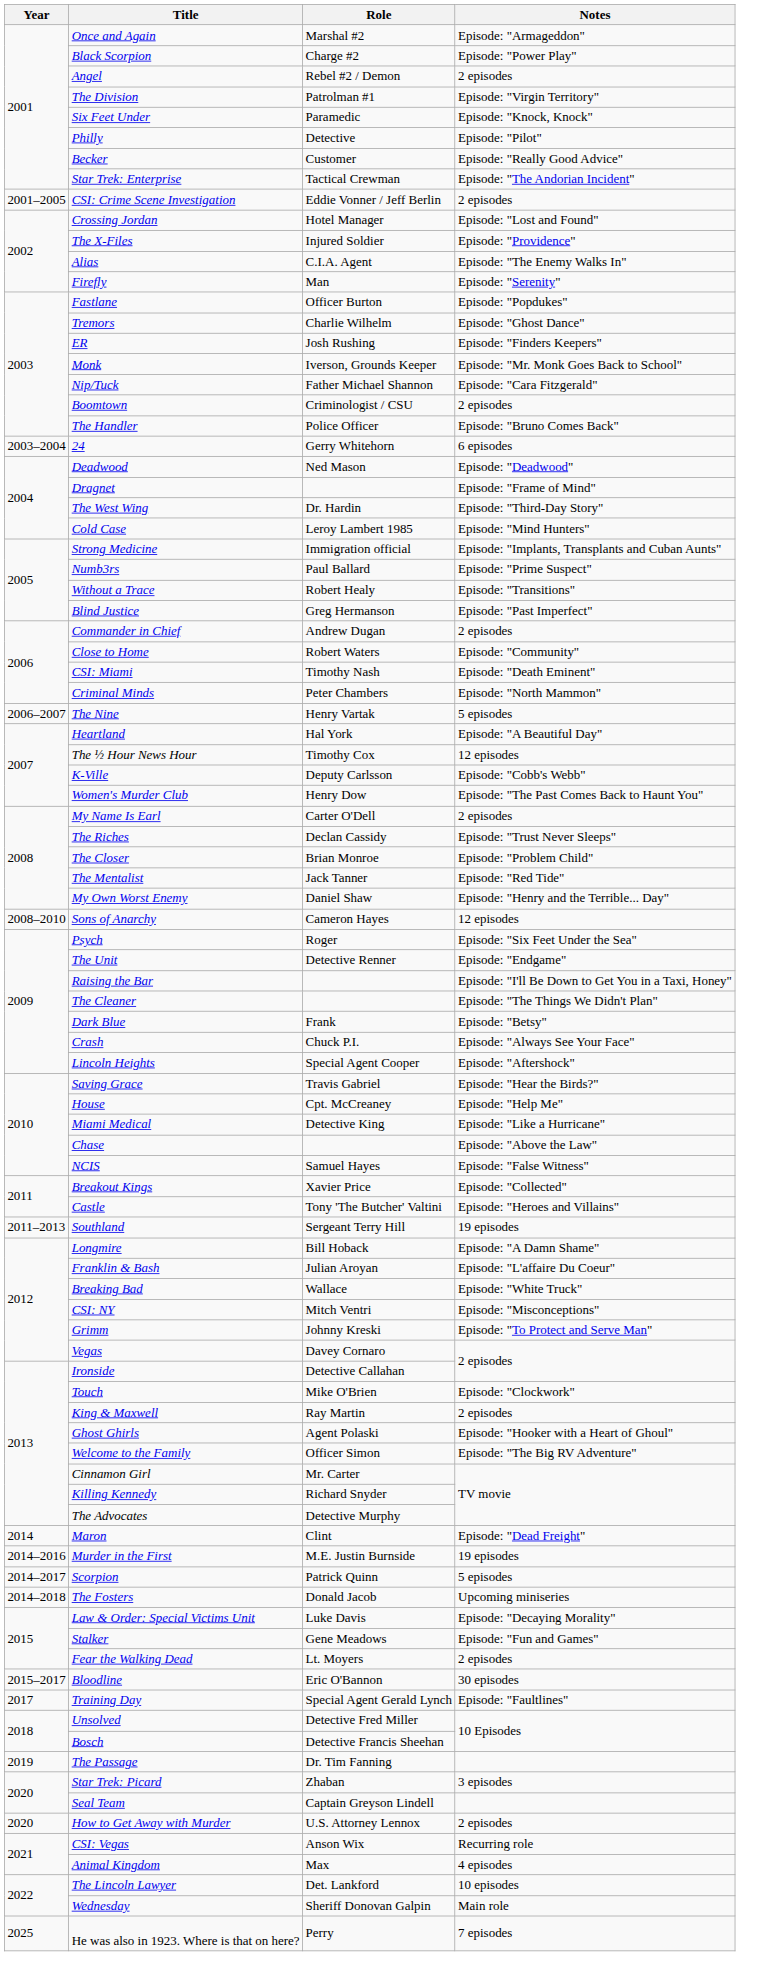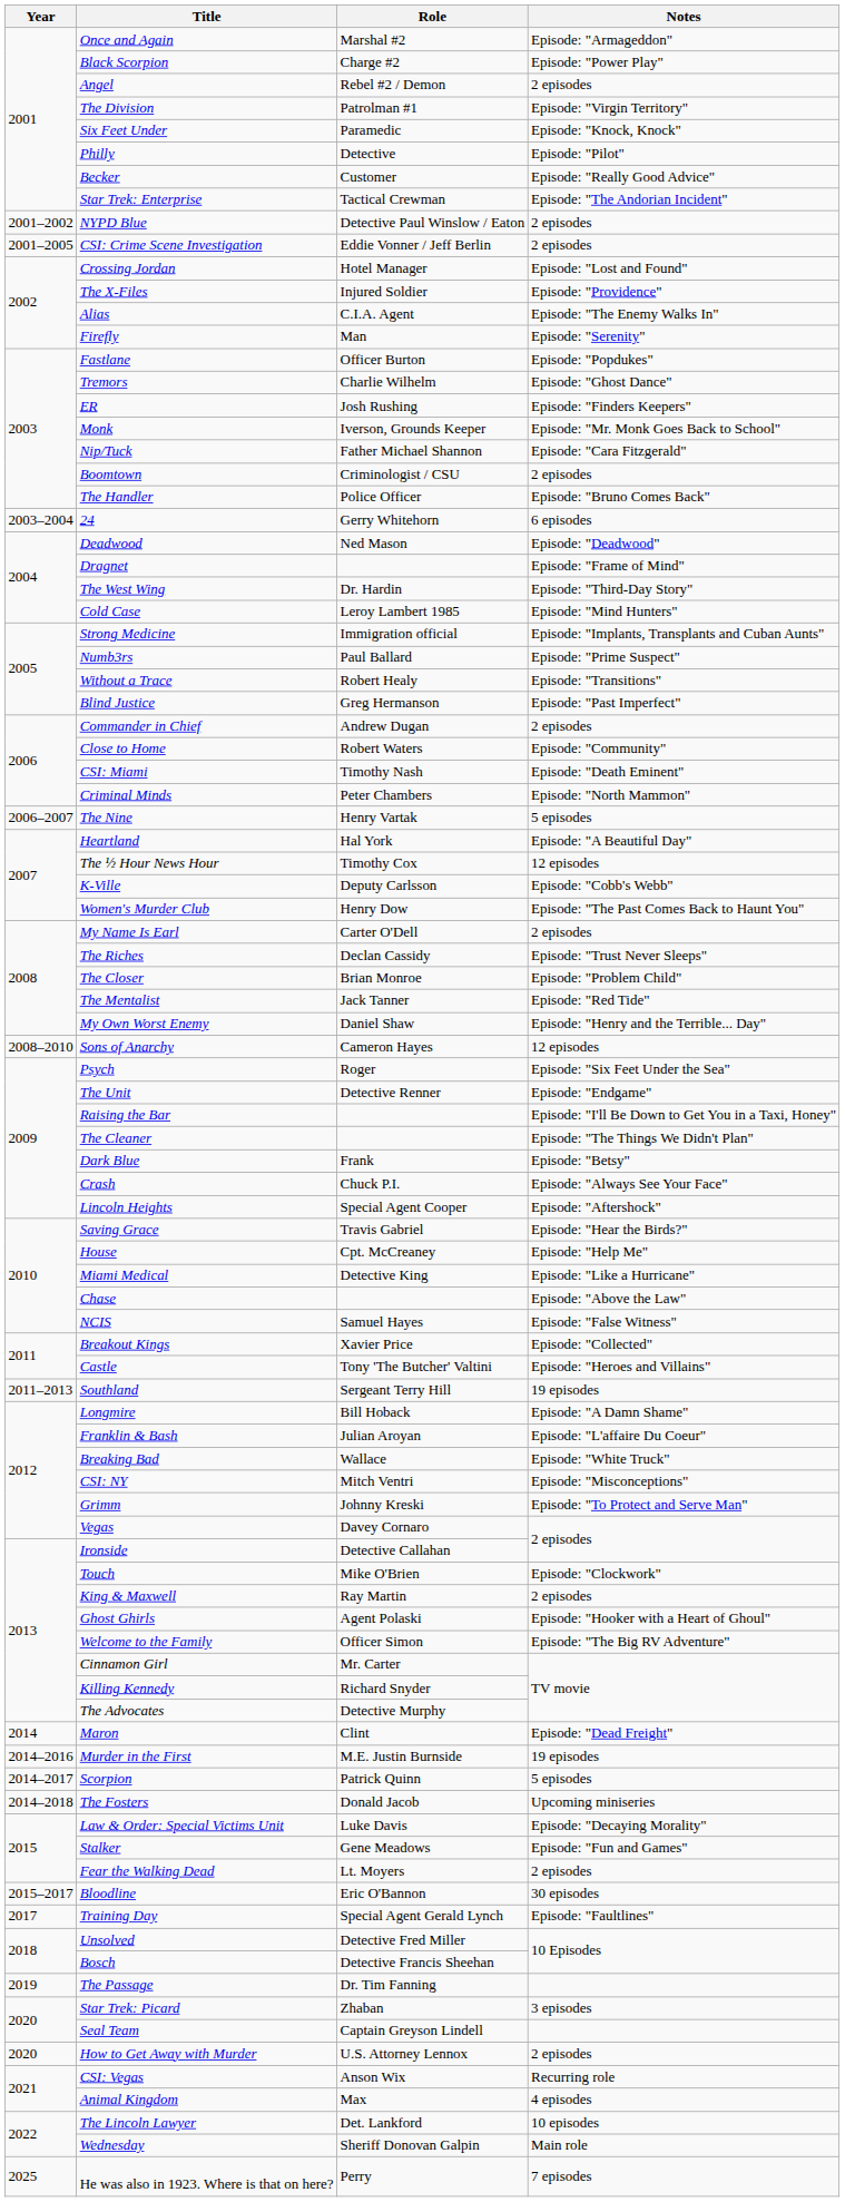 <table class="wikitable">
 <tr>
 <th>Year</th>
 <th>Title</th>
 <th>Role</th>
 <th>Notes</th>
 </tr>
 <tr>
 <td rowspan=8>2001</td>
 <td><em><a href='#'>Once and Again</a></em></td>
 <td>Marshal #2</td>
 <td>Episode: "Armageddon"</td>
 </tr>
 <tr>
 <td><a href='#'><em>Black Scorpion</em></a></td>
 <td>Charge #2</td>
 <td>Episode: "Power Play"</td>
 </tr>
 <tr>
 <td><a href='#'><em>Angel</em></a></td>
 <td>Rebel #2 / Demon</td>
 <td>2 episodes</td>
 </tr>
 <tr>
 <td><em><a href='#'>The Division</a></em></td>
 <td>Patrolman #1</td>
 <td>Episode: "Virgin Territory"</td>
 </tr>
 <tr>
 <td><a href='#'><em>Six Feet Under</em></a></td>
 <td>Paramedic</td>
 <td>Episode: "Knock, Knock"</td>
 </tr>
 <tr>
 <td><a href='#'><em>Philly</em></a></td>
 <td>Detective</td>
 <td>Episode: "Pilot"</td>
 </tr>
 <tr>
 <td><a href='#'><em>Becker</em></a></td>
 <td>Customer</td>
 <td>Episode: "Really Good Advice"</td>
 </tr>
 <tr>
 <td><em><a href='#'>Star Trek: Enterprise</a></em></td>
 <td>Tactical Crewman</td>
 <td>Episode: "<a href='#'>The Andorian Incident</a>"</td>
+</tr>
+<tr>
+<td>2001–2002</td>
+<td><em><a href='#'>NYPD Blue</a></em></td>
+<td>Detective Paul Winslow / Eaton</td>
+<td>2 episodes</td>
 </tr>
 <tr>
 <td>2001–2005</td>
 <td><em><a href='#'>CSI: Crime Scene Investigation</a></em></td>
 <td>Eddie Vonner / Jeff Berlin</td>
 <td>2 episodes</td>
 </tr>
 <tr>
 <td rowspan=4>2002</td>
 <td><em><a href='#'>Crossing Jordan</a></em></td>
 <td>Hotel Manager</td>
 <td>Episode: "Lost and Found"</td>
 </tr>
 <tr>
 <td><em><a href='#'>The X-Files</a></em></td>
 <td>Injured Soldier</td>
 <td>Episode: "<a href='#'>Providence</a>"</td>
 </tr>
 <tr>
 <td><a href='#'><em>Alias</em></a></td>
 <td>C.I.A. Agent</td>
 <td>Episode: "The Enemy Walks In"</td>
 </tr>
 <tr>
 <td><a href='#'><em>Firefly</em></a></td>
 <td>Man</td>
 <td>Episode: "<a href='#'>Serenity</a>"</td>
 </tr>
 <tr>
 <td rowspan=7>2003</td>
 <td><a href='#'><em>Fastlane</em></a></td>
 <td>Officer Burton</td>
 <td>Episode: "Popdukes"</td>
 </tr>
 <tr>
 <td><a href='#'><em>Tremors</em></a></td>
 <td>Charlie Wilhelm</td>
 <td>Episode: "Ghost Dance"</td>
 </tr>
 <tr>
 <td><a href='#'><em>ER</em></a></td>
 <td>Josh Rushing</td>
 <td>Episode: "Finders Keepers"</td>
 </tr>
 <tr>
 <td><a href='#'><em>Monk</em></a></td>
 <td>Iverson, Grounds Keeper</td>
 <td>Episode: "Mr. Monk Goes Back to School"</td>
 </tr>
 <tr>
 <td><em><a href='#'>Nip/Tuck</a></em></td>
 <td>Father Michael Shannon</td>
 <td>Episode: "Cara Fitzgerald"</td>
 </tr>
 <tr>
 <td><a href='#'><em>Boomtown</em></a></td>
 <td>Criminologist / CSU</td>
 <td>2 episodes</td>
 </tr>
 <tr>
 <td><a href='#'><em>The Handler</em></a></td>
 <td>Police Officer</td>
 <td>Episode: "Bruno Comes Back"</td>
 </tr>
 <tr>
 <td>2003–2004</td>
 <td><a href='#'><em>24</em></a></td>
 <td>Gerry Whitehorn</td>
 <td>6 episodes</td>
 </tr>
 <tr>
 <td rowspan=4>2004</td>
 <td><a href='#'><em>Deadwood</em></a></td>
 <td>Ned Mason</td>
 <td>Episode: "<a href='#'>Deadwood</a>"</td>
 </tr>
 <tr>
 <td><em><a href='#'>Dragnet</a></em></td>
 <td></td>
 <td>Episode: "Frame of Mind"</td>
 </tr>
 <tr>
 <td><em><a href='#'>The West Wing</a></em></td>
 <td>Dr. Hardin</td>
 <td>Episode: "Third-Day Story"</td>
 </tr>
 <tr>
 <td><em><a href='#'>Cold Case</a></em></td>
 <td>Leroy Lambert 1985</td>
 <td>Episode: "Mind Hunters"</td>
 </tr>
 <tr>
 <td rowspan=4>2005</td>
 <td><em><a href='#'>Strong Medicine</a></em></td>
 <td>Immigration official</td>
 <td>Episode: "Implants, Transplants and Cuban Aunts"</td>
 </tr>
 <tr>
 <td><em><a href='#'>Numb3rs</a></em></td>
 <td>Paul Ballard</td>
 <td>Episode: "Prime Suspect"</td>
 </tr>
 <tr>
 <td><em><a href='#'>Without a Trace</a></em></td>
 <td>Robert Healy</td>
 <td>Episode: "Transitions"</td>
 </tr>
 <tr>
 <td><a href='#'><em>Blind Justice</em></a></td>
 <td>Greg Hermanson</td>
 <td>Episode: "Past Imperfect"</td>
 </tr>
 <tr>
 <td rowspan=4>2006</td>
 <td><a href='#'><em>Commander in Chief</em></a></td>
 <td>Andrew Dugan</td>
 <td>2 episodes</td>
 </tr>
 <tr>
 <td><a href='#'><em>Close to Home</em></a></td>
 <td>Robert Waters</td>
 <td>Episode: "Community"</td>
 </tr>
 <tr>
 <td><em><a href='#'>CSI: Miami</a></em></td>
 <td>Timothy Nash</td>
 <td>Episode: "Death Eminent"</td>
 </tr>
 <tr>
 <td><em><a href='#'>Criminal Minds</a></em></td>
 <td>Peter Chambers</td>
 <td>Episode: "North Mammon"</td>
 </tr>
 <tr>
 <td>2006–2007</td>
 <td><a href='#'><em>The Nine</em></a></td>
 <td>Henry Vartak</td>
 <td>5 episodes</td>
 </tr>
 <tr>
 <td rowspan=4>2007</td>
 <td><a href='#'><em>Heartland</em></a></td>
 <td>Hal York</td>
 <td>Episode: "A Beautiful Day"</td>
 </tr>
 <tr>
 <td><em>The ½ Hour News Hour</em></td>
 <td>Timothy Cox</td>
 <td>12 episodes</td>
 </tr>
 <tr>
 <td><a href='#'><em>K-Ville</em></a></td>
 <td>Deputy Carlsson</td>
 <td>Episode: "Cobb's Webb"</td>
 </tr>
 <tr>
 <td><a href='#'><em>Women's Murder Club</em></a></td>
 <td>Henry Dow</td>
 <td>Episode: "The Past Comes Back to Haunt You"</td>
 </tr>
 <tr>
 <td rowspan=5>2008</td>
 <td><em><a href='#'>My Name Is Earl</a></em></td>
 <td>Carter O'Dell</td>
 <td>2 episodes</td>
 </tr>
 <tr>
 <td><em><a href='#'>The Riches</a></em></td>
 <td>Declan Cassidy</td>
 <td>Episode: "Trust Never Sleeps"</td>
 </tr>
 <tr>
 <td><em><a href='#'>The Closer</a></em></td>
 <td>Brian Monroe</td>
 <td>Episode: "Problem Child"</td>
 </tr>
 <tr>
 <td><em><a href='#'>The Mentalist</a></em></td>
 <td>Jack Tanner</td>
 <td>Episode: "Red Tide"</td>
 </tr>
 <tr>
 <td><a href='#'><em>My Own Worst Enemy</em></a></td>
 <td>Daniel Shaw</td>
 <td>Episode: "Henry and the Terrible... Day"</td>
 </tr>
 <tr>
 <td>2008–2010</td>
 <td><em><a href='#'>Sons of Anarchy</a></em></td>
 <td>Cameron Hayes</td>
 <td>12 episodes</td>
 </tr>
 <tr>
 <td rowspan=7>2009</td>
 <td><em><a href='#'>Psych</a></em></td>
 <td>Roger</td>
 <td>Episode: "Six Feet Under the Sea"</td>
 </tr>
 <tr>
 <td><em><a href='#'>The Unit</a></em></td>
 <td>Detective Renner</td>
 <td>Episode: "Endgame"</td>
 </tr>
 <tr>
 <td><a href='#'><em>Raising the Bar</em></a></td>
 <td></td>
 <td>Episode: "I'll Be Down to Get You in a Taxi, Honey"</td>
 </tr>
 <tr>
 <td><a href='#'><em>The Cleaner</em></a></td>
 <td></td>
 <td>Episode: "The Things We Didn't Plan"</td>
 </tr>
 <tr>
 <td><a href='#'><em>Dark Blue</em></a></td>
 <td>Frank</td>
 <td>Episode: "Betsy"</td>
 </tr>
 <tr>
 <td><a href='#'><em>Crash</em></a></td>
 <td>Chuck P.I.</td>
 <td>Episode: "Always See Your Face"</td>
 </tr>
 <tr>
 <td><a href='#'><em>Lincoln Heights</em></a></td>
 <td>Special Agent Cooper</td>
 <td>Episode: "Aftershock"</td>
 </tr>
 <tr>
 <td rowspan=5>2010</td>
 <td><a href='#'><em>Saving Grace</em></a></td>
 <td>Travis Gabriel</td>
 <td>Episode: "Hear the Birds?"</td>
 </tr>
 <tr>
 <td><a href='#'><em>House</em></a></td>
 <td>Cpt. McCreaney</td>
 <td>Episode: "Help Me"</td>
 </tr>
 <tr>
 <td><em><a href='#'>Miami Medical</a></em></td>
 <td>Detective King</td>
 <td>Episode: "Like a Hurricane"</td>
 </tr>
 <tr>
 <td><a href='#'><em>Chase</em></a></td>
 <td></td>
 <td>Episode: "Above the Law"</td>
 </tr>
 <tr>
 <td><a href='#'><em>NCIS</em></a></td>
 <td>Samuel Hayes</td>
 <td>Episode: "False Witness"</td>
 </tr>
 <tr>
 <td rowspan=2>2011</td>
 <td><em><a href='#'>Breakout Kings</a></em></td>
 <td>Xavier Price</td>
 <td>Episode: "Collected"</td>
 </tr>
 <tr>
 <td><a href='#'><em>Castle</em></a></td>
 <td>Tony 'The Butcher' Valtini</td>
 <td>Episode: "Heroes and Villains"</td>
 </tr>
 <tr>
 <td>2011–2013</td>
 <td><a href='#'><em>Southland</em></a></td>
 <td>Sergeant Terry Hill</td>
 <td>19 episodes</td>
 </tr>
 <tr>
 <td rowspan=6>2012</td>
 <td><a href='#'><em>Longmire</em></a></td>
 <td>Bill Hoback</td>
 <td>Episode: "A Damn Shame"</td>
 </tr>
 <tr>
 <td><em><a href='#'>Franklin & Bash</a></em></td>
 <td>Julian Aroyan</td>
 <td>Episode: "L'affaire Du Coeur"</td>
 </tr>
 <tr>
 <td><em><a href='#'>Breaking Bad</a></em></td>
 <td>Wallace</td>
 <td>Episode: "White Truck"</td>
 </tr>
 <tr>
 <td><em><a href='#'>CSI: NY</a></em></td>
 <td>Mitch Ventri</td>
 <td>Episode: "Misconceptions"</td>
 </tr>
 <tr>
 <td><em><a href='#'>Grimm</a></em></td>
 <td>Johnny Kreski</td>
 <td>Episode: "<a href='#'>To Protect and Serve Man</a>"</td>
 </tr>
 <tr>
 <td><a href='#'><em>Vegas</em></a></td>
 <td>Davey Cornaro</td>
 <td rowspan=2>2 episodes</td>
 </tr>
 <tr>
 <td rowspan=8>2013</td>
 <td><a href='#'><em>Ironside</em></a></td>
 <td>Detective Callahan</td>
 </tr>
 <tr>
 <td><a href='#'><em>Touch</em></a></td>
 <td>Mike O'Brien</td>
 <td>Episode: "Clockwork"</td>
 </tr>
 <tr>
 <td><em><a href='#'>King & Maxwell</a></em></td>
 <td>Ray Martin</td>
 <td>2 episodes</td>
 </tr>
 <tr>
 <td><em><a href='#'>Ghost Ghirls</a></em></td>
 <td>Agent Polaski</td>
 <td>Episode: "Hooker with a Heart of Ghoul"</td>
 </tr>
 <tr>
 <td><a href='#'><em>Welcome to the Family</em></a></td>
 <td>Officer Simon</td>
 <td>Episode: "The Big RV Adventure"</td>
 </tr>
 <tr>
 <td><em>Cinnamon Girl</em></td>
 <td>Mr. Carter</td>
 <td rowspan=3>TV movie</td>
 </tr>
 <tr>
 <td><em><a href='#'>Killing Kennedy</a></em></td>
 <td>Richard Snyder</td>
 </tr>
 <tr>
 <td><em>The Advocates</em></td>
 <td>Detective Murphy</td>
 </tr>
 <tr>
 <td>2014</td>
 <td><em><a href='#'>Maron</a></em></td>
 <td>Clint</td>
 <td>Episode: "<a href='#'>Dead Freight</a>"</td>
 </tr>
 <tr>
 <td>2014–2016</td>
 <td><a href='#'><em>Murder in the First</em></a></td>
 <td>M.E. Justin Burnside</td>
 <td>19 episodes</td>
 </tr>
 <tr>
 <td>2014–2017</td>
 <td><a href='#'><em>Scorpion</em></a></td>
 <td>Patrick Quinn</td>
 <td>5 episodes</td>
 </tr>
 <tr>
 <td>2014–2018</td>
 <td><em><a href='#'>The Fosters</a></em></td>
 <td>Donald Jacob</td>
 <td>Upcoming miniseries</td>
 </tr>
 <tr>
 <td rowspan=3>2015</td>
 <td><em><a href='#'>Law & Order: Special Victims Unit</a></em></td>
 <td>Luke Davis</td>
 <td>Episode: "Decaying Morality"</td>
 </tr>
 <tr>
 <td><em><a href='#'>Stalker</a></em></td>
 <td>Gene Meadows</td>
 <td>Episode: "Fun and Games"</td>
 </tr>
 <tr>
 <td><em><a href='#'>Fear the Walking Dead</a></em></td>
 <td>Lt. Moyers</td>
 <td>2 episodes</td>
 </tr>
 <tr>
 <td>2015–2017</td>
 <td><em><a href='#'>Bloodline</a></em></td>
 <td>Eric O'Bannon</td>
 <td>30 episodes</td>
 </tr>
 <tr>
 <td>2017</td>
 <td><em><a href='#'>Training Day</a></em></td>
 <td>Special Agent Gerald Lynch</td>
 <td>Episode: "Faultlines"</td>
 </tr>
 <tr>
 <td rowspan=2>2018</td>
 <td><em><a href='#'>Unsolved</a></em></td>
 <td>Detective Fred Miller</td>
 <td rowspan=2>10 Episodes</td>
 </tr>
 <tr>
 <td><em><a href='#'>Bosch</a></em></td>
 <td>Detective Francis Sheehan</td>
 </tr>
 <tr>
 <td>2019</td>
 <td><em><a href='#'>The Passage</a></em></td>
 <td>Dr. Tim Fanning</td>
 <td></td>
 </tr>
 <tr>
 <td rowspan=2>2020</td>
 <td><em><a href='#'>Star Trek: Picard</a></em></td>
 <td>Zhaban</td>
 <td>3 episodes</td>
 </tr>
 <tr>
 <td><em><a href='#'>Seal Team</a></em></td>
 <td>Captain Greyson Lindell</td>
 <td></td>
 </tr>
 <tr>
 <td>2020</td>
 <td><em><a href='#'>How to Get Away with Murder</a></em></td>
 <td>U.S. Attorney Lennox</td>
 <td>2 episodes</td>
 </tr>
 <tr>
 <td rowspan=2>2021</td>
 <td><em><a href='#'>CSI: Vegas</a></em></td>
 <td>Anson Wix</td>
 <td>Recurring role</td>
 </tr>
 <tr>
 <td><em><a href='#'>Animal Kingdom</a></em></td>
 <td>Max</td>
 <td>4 episodes</td>
 </tr>
 <tr>
 <td rowspan=2>2022</td>
 <td><em><a href='#'>The Lincoln Lawyer</a></em></td>
 <td>Det. Lankford</td>
 <td>10 episodes</td>
 </tr>
 <tr>
 <td><em><a href='#'>Wednesday</a></em></td>
 <td>Sheriff Donovan Galpin</td>
 <td>Main role</td>
 </tr>
 <tr>
 <td>2025</td>
 <td><br>He was also in 1923.  Where is that on here?</td>
 <td>Perry</td>
 <td>7 episodes</td>
 </tr>
 </table>
